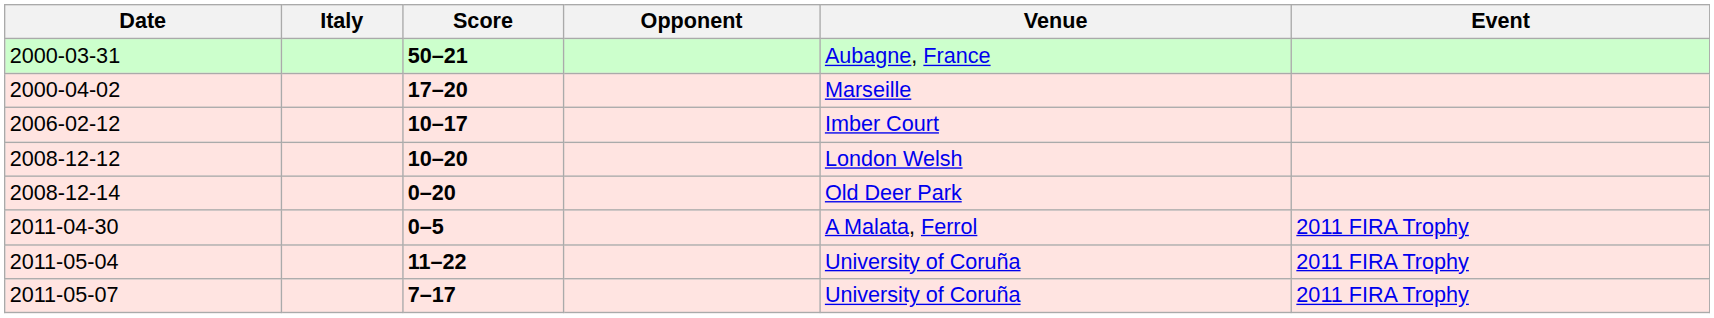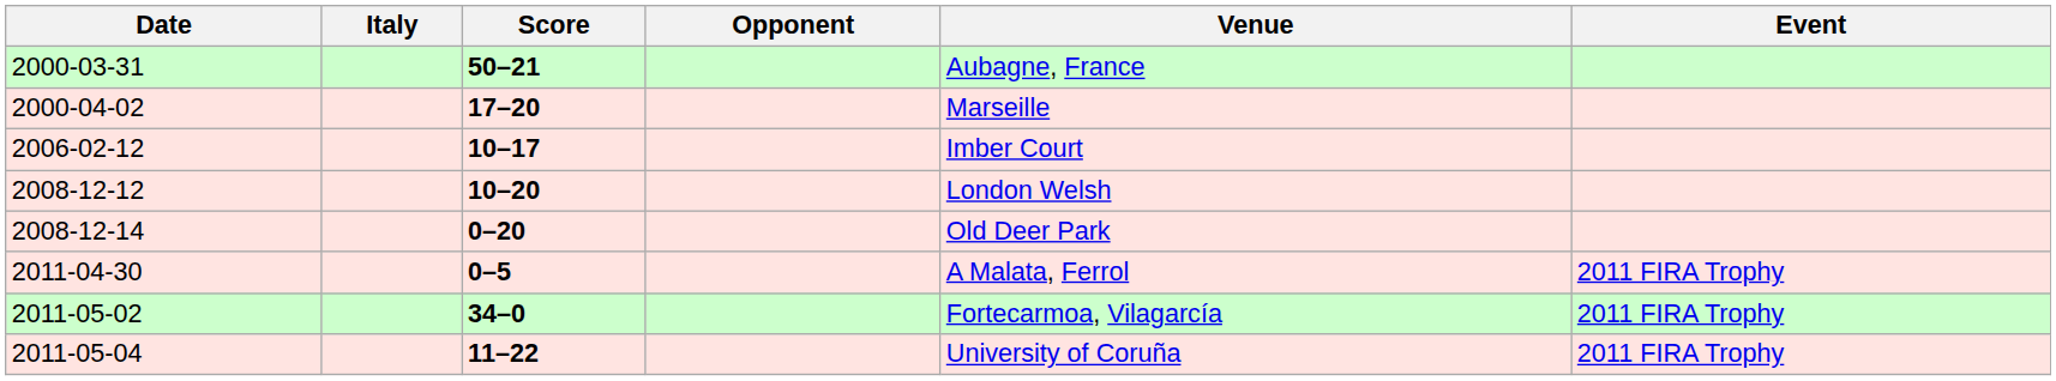 <table class="wikitable sortable" style="width:100%">
 <tr>
 <th>Date</th>
 <th>Italy</th>
 <th>Score</th>
 <th>Opponent</th>
 <th>Venue</th>
 <th>Event</th>
 </tr>
 <tr bgcolor=#ccffcc>
 <td>2000-03-31</td>
 <td></td>
 <td><strong>50–21</strong></td>
 <td></td>
 <td><a href='#'>Aubagne</a>, <a href='#'>France</a></td>
 <td></td>
 </tr>
 <tr bgcolor=FFE4E1>
 <td>2000-04-02</td>
 <td></td>
 <td><strong>17–20</strong></td>
 <td></td>
 <td><a href='#'>Marseille</a></td>
 <td></td>
 </tr>
 <tr bgcolor=FFE4E1>
 <td>2006-02-12</td>
 <td></td>
 <td><strong>10–17</strong></td>
 <td></td>
 <td><a href='#'>Imber Court</a></td>
 <td></td>
 </tr>
 <tr bgcolor=FFE4E1>
 <td>2008-12-12</td>
 <td></td>
 <td><strong>10–20</strong></td>
 <td></td>
 <td><a href='#'>London Welsh</a></td>
 <td></td>
 </tr>
 <tr bgcolor=FFE4E1>
 <td>2008-12-14</td>
 <td></td>
 <td><strong>0–20</strong></td>
 <td></td>
 <td><a href='#'>Old Deer Park</a></td>
 <td></td>
 </tr>
 <tr bgcolor=FFE4E1>
 <td>2011-04-30</td>
 <td></td>
 <td><strong>0–5</strong></td>
 <td></td>
 <td><a href='#'>A Malata</a>, <a href='#'>Ferrol</a></td>
 <td><a href='#'>2011 FIRA Trophy</a></td>
 </tr>
+<tr bgcolor=#ccffcc>
+<td>2011-05-02</td>
+<td></td>
+<td><strong>34–0</strong></td>
+<td></td>
+<td><a href='#'>Fortecarmoa</a>, <a href='#'>Vilagarcía</a></td>
+<td><a href='#'>2011 FIRA Trophy</a></td>
+</tr>
 <tr bgcolor=FFE4E1>
 <td>2011-05-04</td>
 <td></td>
 <td><strong>11–22</strong></td>
 <td></td>
 <td><a href='#'>University of Coruña</a></td>
 <td><a href='#'>2011 FIRA Trophy</a></td>
 </tr>
-<tr bgcolor=FFE4E1>
-<td>2011-05-07</td>
-<td></td>
-<td><strong>7–17</strong></td>
-<td></td>
-<td><a href='#'>University of Coruña</a></td>
-<td><a href='#'>2011 FIRA Trophy</a></td>
-</tr>
 </table>
